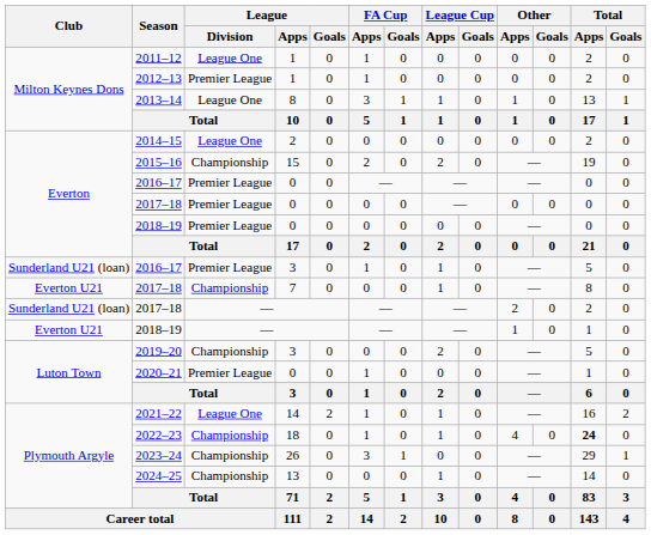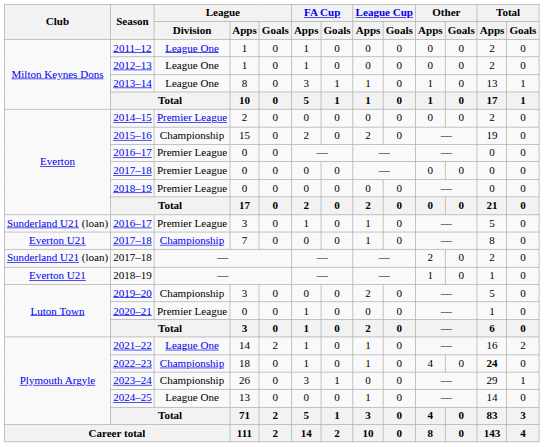 <table class=wikitable style=text-align:center>
 <tr>
 <th rowspan=2>Club</th>
 <th rowspan=2>Season</th>
 <th colspan=3>League</th>
 <th colspan=2><a href='#'>FA Cup</a></th>
 <th colspan=2><a href='#'>League Cup</a></th>
 <th colspan=2>Other</th>
 <th colspan=2>Total</th>
 </tr>
 <tr>
 <th>Division</th>
 <th>Apps</th>
 <th>Goals</th>
 <th>Apps</th>
 <th>Goals</th>
 <th>Apps</th>
 <th>Goals</th>
 <th>Apps</th>
 <th>Goals</th>
 <th>Apps</th>
 <th>Goals</th>
 </tr>
 <tr>
 <td rowspan=4><a href='#'>Milton Keynes Dons</a></td>
 <td><a href='#'>2011–12</a></td>
 <td><a href='#'>League One</a></td>
 <td>1</td>
 <td>0</td>
 <td>1</td>
 <td>0</td>
 <td>0</td>
 <td>0</td>
 <td>0</td>
 <td>0</td>
 <td>2</td>
 <td>0</td>
 </tr>
 <tr>
 <td><a href='#'>2012–13</a></td>
-<td>Premier League</td>
+<td>League One</td>
 <td>1</td>
 <td>0</td>
 <td>1</td>
 <td>0</td>
 <td>0</td>
 <td>0</td>
 <td>0</td>
 <td>0</td>
 <td>2</td>
 <td>0</td>
 </tr>
 <tr>
 <td><a href='#'>2013–14</a></td>
 <td>League One</td>
 <td>8</td>
 <td>0</td>
 <td>3</td>
 <td>1</td>
 <td>1</td>
 <td>0</td>
 <td>1</td>
 <td>0</td>
 <td>13</td>
 <td>1</td>
 </tr>
 <tr>
 <th colspan=2>Total</th>
 <th>10</th>
 <th>0</th>
 <th>5</th>
 <th>1</th>
 <th>1</th>
 <th>0</th>
 <th>1</th>
 <th>0</th>
 <th>17</th>
 <th>1</th>
 </tr>
 <tr>
 <td rowspan=6><a href='#'>Everton</a></td>
 <td><a href='#'>2014–15</a></td>
-<td><a href='#'>League One</a></td>
+<td><a href='#'>Premier League</a></td>
 <td>2</td>
 <td>0</td>
 <td>0</td>
 <td>0</td>
 <td>0</td>
 <td>0</td>
 <td>0</td>
 <td>0</td>
 <td>2</td>
 <td>0</td>
 </tr>
 <tr>
 <td><a href='#'>2015–16</a></td>
 <td>Championship</td>
 <td>15</td>
 <td>0</td>
 <td>2</td>
 <td>0</td>
 <td>2</td>
 <td>0</td>
 <td colspan=2>—</td>
 <td>19</td>
 <td>0</td>
 </tr>
 <tr>
 <td><a href='#'>2016–17</a></td>
 <td>Premier League</td>
 <td>0</td>
 <td>0</td>
 <td colspan=2>—</td>
 <td colspan=2>—</td>
 <td colspan=2>—</td>
 <td>0</td>
 <td>0</td>
 </tr>
 <tr>
 <td><a href='#'>2017–18</a></td>
 <td>Premier League</td>
 <td>0</td>
 <td>0</td>
 <td>0</td>
 <td>0</td>
 <td colspan=2>—</td>
 <td>0</td>
 <td>0</td>
 <td>0</td>
 <td>0</td>
 </tr>
 <tr>
 <td><a href='#'>2018–19</a></td>
 <td>Premier League</td>
 <td>0</td>
 <td>0</td>
 <td>0</td>
 <td>0</td>
 <td>0</td>
 <td>0</td>
 <td colspan=2>—</td>
 <td>0</td>
 <td>0</td>
 </tr>
 <tr>
 <th colspan=2>Total</th>
 <th>17</th>
 <th>0</th>
 <th>2</th>
 <th>0</th>
 <th>2</th>
 <th>0</th>
 <th>0</th>
 <th>0</th>
 <th>21</th>
 <th>0</th>
 </tr>
 <tr>
 <td><a href='#'>Sunderland U21</a> (loan)</td>
 <td><a href='#'>2016–17</a></td>
 <td>Premier League</td>
 <td>3</td>
 <td>0</td>
 <td>1</td>
 <td>0</td>
 <td>1</td>
 <td>0</td>
 <td colspan=2>—</td>
 <td>5</td>
 <td>0</td>
 </tr>
 <tr>
 <td><a href='#'>Everton U21</a></td>
 <td><a href='#'>2017–18</a></td>
 <td><a href='#'>Championship</a></td>
 <td>7</td>
 <td>0</td>
 <td>0</td>
 <td>0</td>
 <td>1</td>
 <td>0</td>
 <td colspan=2>—</td>
 <td>8</td>
 <td>0</td>
 </tr>
 <tr>
 <td><a href='#'>Sunderland U21</a> (loan)</td>
 <td>2017–18</td>
 <td colspan=3>—</td>
 <td colspan=2>—</td>
 <td colspan=2>—</td>
 <td>2</td>
 <td>0</td>
 <td>2</td>
 <td>0</td>
 </tr>
 <tr>
 <td><a href='#'>Everton U21</a></td>
 <td>2018–19</td>
 <td colspan=3>—</td>
 <td colspan=2>—</td>
 <td colspan=2>—</td>
 <td>1</td>
 <td>0</td>
 <td>1</td>
 <td>0</td>
 </tr>
 <tr>
 <td rowspan=3><a href='#'>Luton Town</a></td>
 <td><a href='#'>2019–20</a></td>
 <td>Championship</td>
 <td>3</td>
 <td>0</td>
 <td>0</td>
 <td>0</td>
 <td>2</td>
 <td>0</td>
 <td colspan=2>—</td>
 <td>5</td>
 <td>0</td>
 </tr>
 <tr>
 <td><a href='#'>2020–21</a></td>
 <td>Premier League</td>
 <td>0</td>
 <td>0</td>
 <td>1</td>
 <td>0</td>
 <td>0</td>
 <td>0</td>
 <td colspan=2>—</td>
 <td>1</td>
 <td>0</td>
 </tr>
 <tr>
 <th colspan=2>Total</th>
 <th>3</th>
 <th>0</th>
 <th>1</th>
 <th>0</th>
 <th>2</th>
 <th>0</th>
 <th colspan=2>—</th>
 <th>6</th>
 <th>0</th>
 </tr>
 <tr>
 <td rowspan="5"><a href='#'>Plymouth Argyle</a></td>
 <td><a href='#'>2021–22</a></td>
 <td><a href='#'>League One</a></td>
 <td>14</td>
 <td>2</td>
 <td>1</td>
 <td>0</td>
 <td>1</td>
 <td>0</td>
 <td colspan=2>—</td>
 <td>16</td>
 <td>2</td>
 </tr>
 <tr>
 <td><a href='#'>2022–23</a></td>
 <td><a href='#'>Championship</a></td>
 <td>18</td>
 <td>0</td>
 <td>1</td>
 <td>0</td>
 <td>1</td>
 <td>0</td>
 <td>4</td>
 <td>0</td>
 <td><strong>24</strong></td>
 <td>0</td>
 </tr>
 <tr>
 <td><a href='#'>2023–24</a></td>
 <td>Championship</td>
 <td>26</td>
 <td>0</td>
 <td>3</td>
 <td>1</td>
 <td>0</td>
 <td>0</td>
 <td colspan="2">—</td>
 <td>29</td>
 <td>1</td>
 </tr>
 <tr>
 <td><a href='#'>2024–25</a></td>
-<td>Championship</td>
+<td>League One</td>
 <td>13</td>
 <td>0</td>
 <td>0</td>
 <td>0</td>
 <td>1</td>
 <td>0</td>
 <td colspan="2">—</td>
 <td>14</td>
 <td>0</td>
 </tr>
 <tr>
 <th colspan="2">Total</th>
 <th>71</th>
 <th>2</th>
 <th>5</th>
 <th>1</th>
 <th>3</th>
 <th>0</th>
 <th>4</th>
 <th>0</th>
 <th>83</th>
 <th>3</th>
 </tr>
 <tr>
 <th colspan="3">Career total</th>
 <th>111</th>
 <th>2</th>
 <th>14</th>
 <th>2</th>
 <th>10</th>
 <th>0</th>
 <th>8</th>
 <th>0</th>
 <th>143</th>
 <th>4</th>
 </tr>
 </table>
